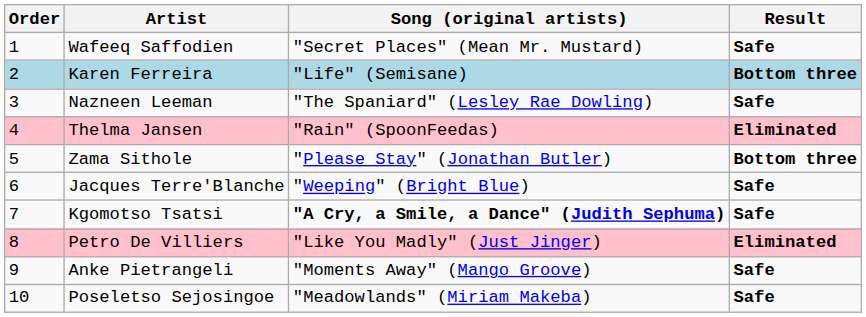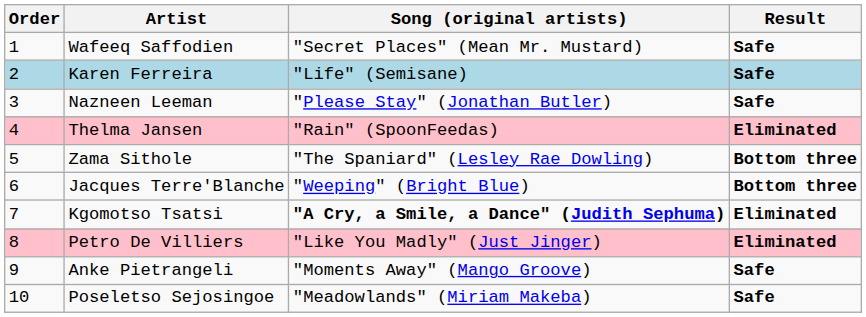 <table class=wikitable>
 <tr>
 <th>Order</th>
 <th>Artist</th>
 <th>Song (original artists)</th>
 <th>Result</th>
 </tr>
 <tr>
 <td>1</td>
 <td>Wafeeq Saffodien</td>
 <td>"Secret Places" (Mean Mr. Mustard)</td>
 <td><strong>Safe</strong></td>
 </tr>
 <tr style="background:lightblue;">
 <td>2</td>
 <td>Karen Ferreira</td>
 <td>"Life" (Semisane)</td>
-<td><strong>Bottom three</strong></td>
+<td><strong>Safe</strong></td>
 </tr>
 <tr>
 <td>3</td>
 <td>Nazneen Leeman</td>
-<td>"The Spaniard" (<a href='#'>Lesley Rae Dowling</a>)</td>
+<td>"<a href='#'>Please Stay</a>" (<a href='#'>Jonathan Butler</a>)</td>
 <td><strong>Safe</strong></td>
 </tr>
 <tr style="background:pink;">
 <td>4</td>
 <td>Thelma Jansen</td>
 <td>"Rain" (SpoonFeedas)</td>
 <td><strong>Eliminated</strong></td>
 </tr>
 <tr>
 <td>5</td>
 <td>Zama Sithole</td>
-<td>"<a href='#'>Please Stay</a>" (<a href='#'>Jonathan Butler</a>)</td>
+<td>"The Spaniard" (<a href='#'>Lesley Rae Dowling</a>)</td>
 <td><strong>Bottom three</strong></td>
 </tr>
 <tr>
 <td>6</td>
 <td>Jacques Terre'Blanche</td>
 <td>"<a href='#'>Weeping</a>" (<a href='#'>Bright Blue</a>)</td>
-<td><strong>Safe</strong></td>
+<td><strong>Bottom three</strong></td>
 </tr>
 <tr>
 <td>7</td>
 <td>Kgomotso Tsatsi</td>
 <td><strong>"A Cry, a Smile, a Dance" (<a href='#'>Judith Sephuma</a>)</strong></td>
-<td><strong>Safe</strong></td>
+<td><strong>Eliminated</strong></td>
 </tr>
 <tr style="background:pink;">
 <td>8</td>
 <td>Petro De Villiers</td>
 <td>"Like You Madly" (<a href='#'>Just Jinger</a>)</td>
 <td><strong>Eliminated</strong></td>
 </tr>
 <tr>
 <td>9</td>
 <td>Anke Pietrangeli</td>
 <td>"Moments Away" (<a href='#'>Mango Groove</a>)</td>
 <td><strong>Safe</strong></td>
 </tr>
 <tr>
 <td>10</td>
 <td>Poseletso Sejosingoe</td>
 <td>"Meadowlands" (<a href='#'>Miriam Makeba</a>)</td>
 <td><strong>Safe</strong></td>
 </tr>
 </table>
